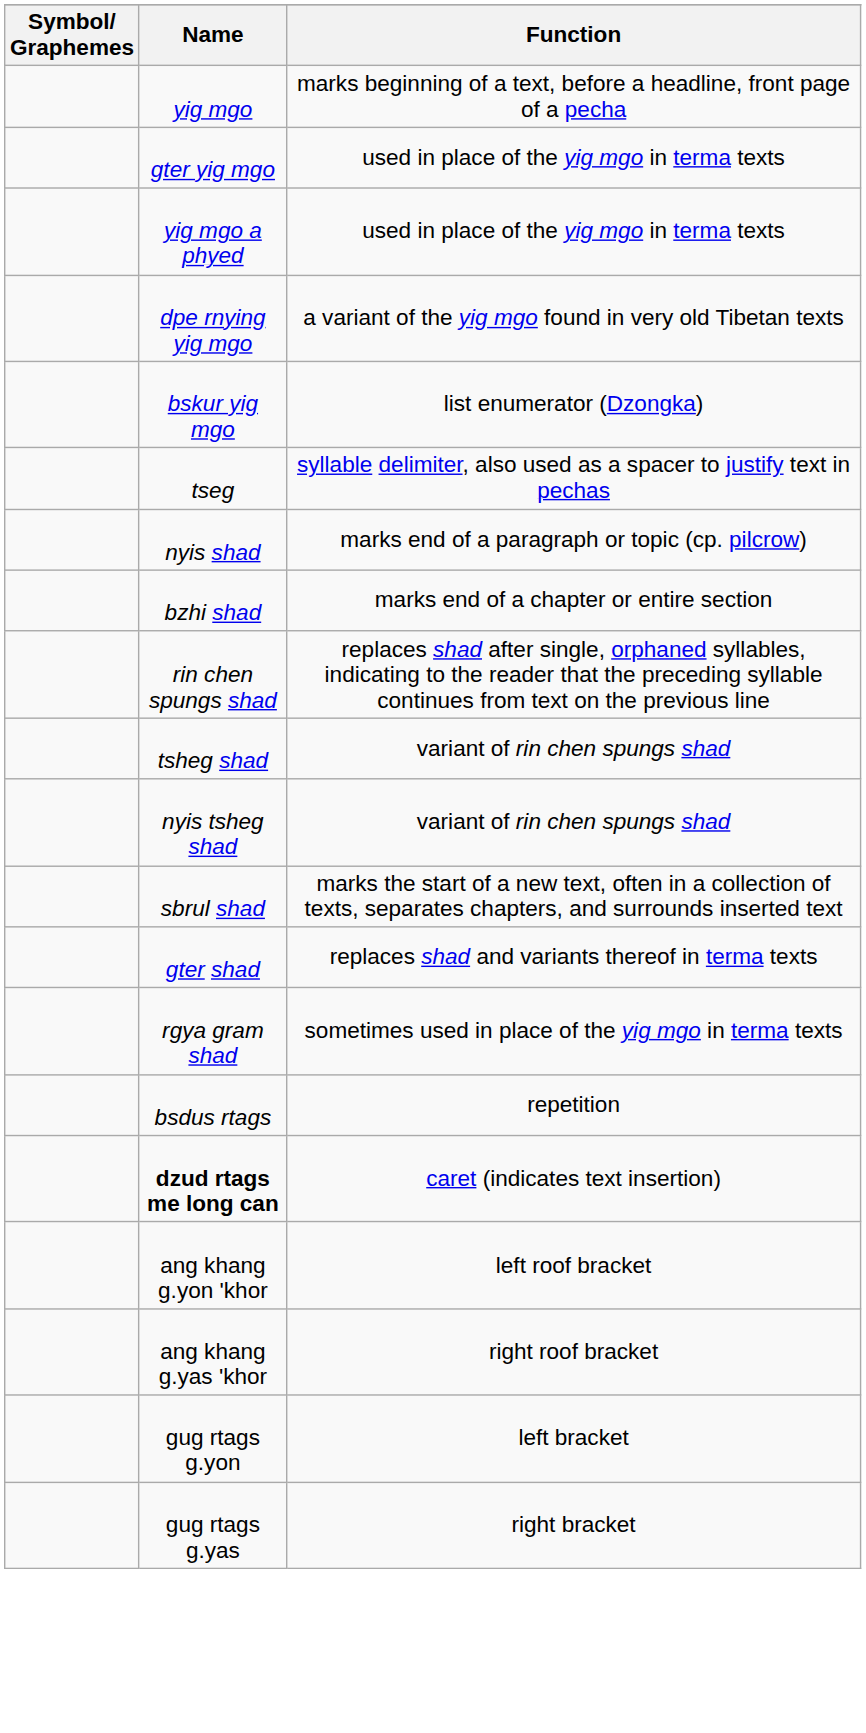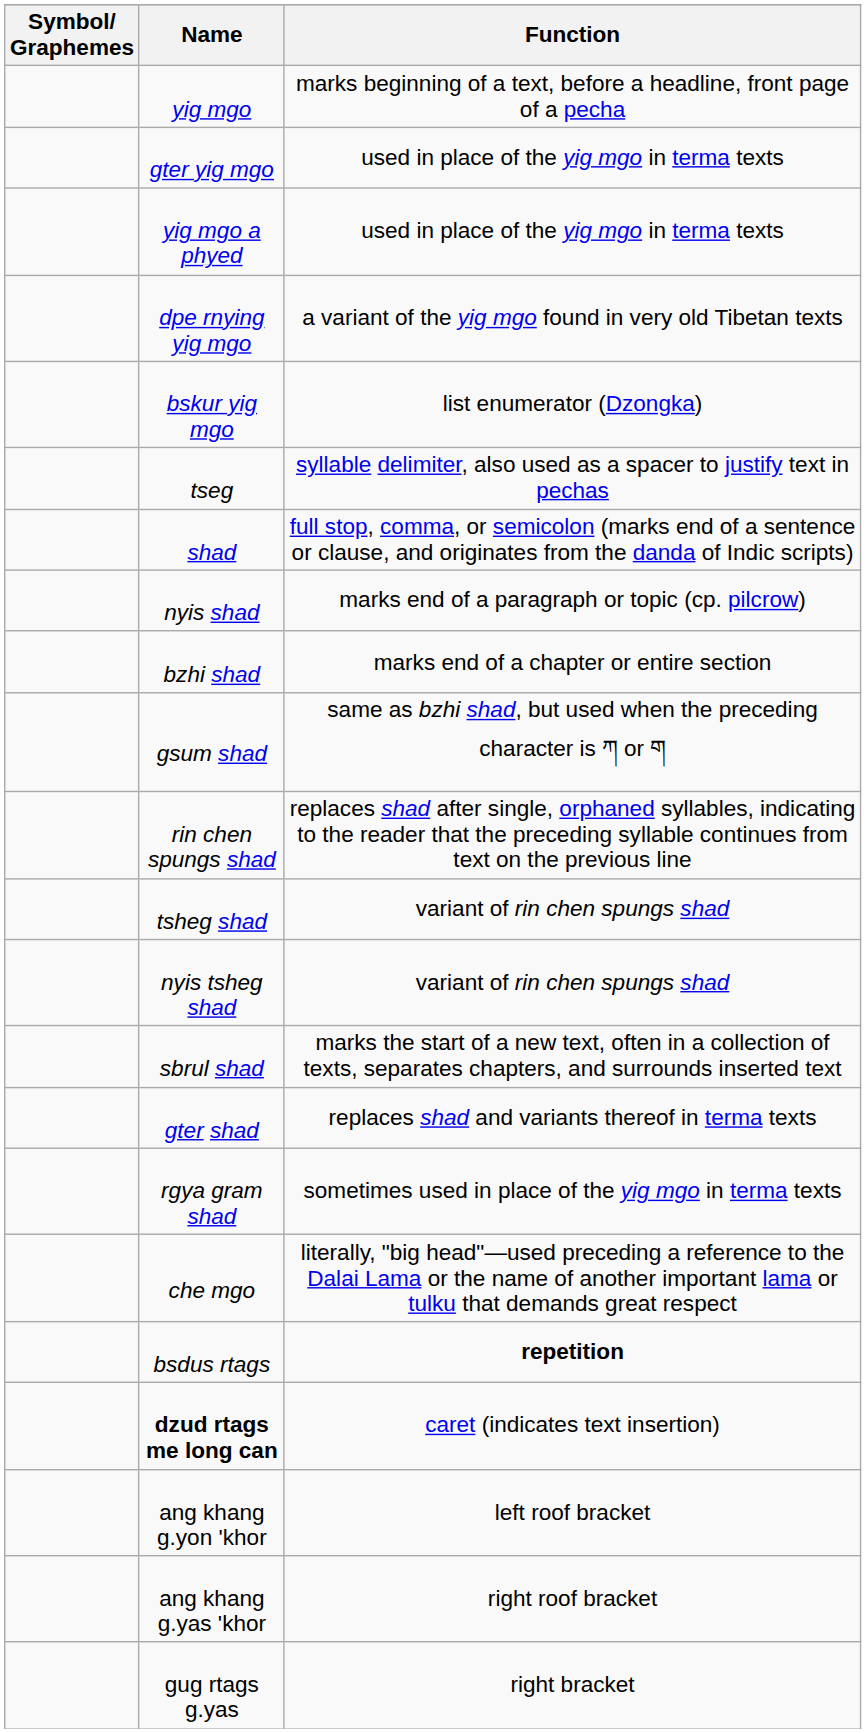 <table class="wikitable">
 <tr>
 </tr>
 <tr>
 <th>Symbol/<br>Graphemes</th>
 <th>Name</th>
 <th>Function</th>
 </tr>
 <tr style="text-align:center;">
 <td></td>
 <td><br><em><a href='#'>yig mgo</a></em></td>
 <td>marks beginning of a text, before a headline, front page of a <a href='#'>pecha</a></td>
 </tr>
 <tr style="text-align:center;">
 <td></td>
 <td><br><em><a href='#'>gter yig mgo</a></em></td>
 <td>used in place of the <em><a href='#'>yig mgo</a></em> in <a href='#'>terma</a> texts</td>
 </tr>
 <tr style="text-align:center;">
 <td></td>
 <td><br><em><a href='#'>yig mgo a phyed</a></em></td>
 <td>used in place of the <em><a href='#'>yig mgo</a></em> in <a href='#'>terma</a> texts</td>
 </tr>
 <tr style="text-align:center;">
 <td></td>
 <td><br><em><a href='#'>dpe rnying yig mgo</a></em></td>
 <td>a variant of the <em><a href='#'>yig mgo</a></em> found in very old Tibetan texts</td>
 </tr>
 <tr style="text-align:center;">
 <td></td>
 <td><br><em><a href='#'>bskur yig mgo</a></em></td>
 <td>list enumerator (<a href='#'>Dzongka</a>)</td>
 </tr>
 <tr style="text-align:center;">
 <td></td>
 <td><br><em>tseg</em></td>
 <td><a href='#'>syllable</a> <a href='#'>delimiter</a>, also used as a spacer to <a href='#'>justify</a> text in <a href='#'>pechas</a></td>
 </tr>
 <tr style="text-align:center;">
 <td></td>
+<td><br><em><a href='#'>shad</a></em></td>
+<td><a href='#'>full stop</a>, <a href='#'>comma</a>, or <a href='#'>semicolon</a> (marks end of a sentence or clause, and originates from the <a href='#'>danda</a> of Indic scripts)</td>
+</tr>
+<tr style="text-align:center;">
+<td></td>
 <td><br><em>nyis <a href='#'>shad</a></em></td>
 <td>marks end of a paragraph or topic (cp. <a href='#'>pilcrow</a>)</td>
 </tr>
 <tr style="text-align:center;">
 <td></td>
 <td><br><em>bzhi <a href='#'>shad</a></em></td>
 <td>marks end of a chapter or entire section</td>
+</tr>
+<tr style="text-align:center;">
+<td></td>
+<td><br><em>gsum <a href='#'>shad</a></em></td>
+<td>same as <em>bzhi <a href='#'>shad</a></em>, but used when the preceding character is ཀ or ག</td>
 </tr>
 <tr style="text-align:center;">
 <td></td>
 <td><br><em>rin chen spungs <a href='#'>shad</a></em></td>
 <td>replaces <em><a href='#'>shad</a></em> after single, <a href='#'>orphaned</a> syllables, indicating to the reader that the preceding syllable continues from text on the previous line</td>
 </tr>
 <tr style="text-align:center;">
 <td></td>
 <td><br><em>tsheg <a href='#'>shad</a></em></td>
 <td>variant of <em>rin chen spungs <a href='#'>shad</a></em></td>
 </tr>
 <tr style="text-align:center;">
 <td></td>
 <td><br><em>nyis tsheg <a href='#'>shad</a></em></td>
 <td>variant of <em>rin chen spungs <a href='#'>shad</a></em></td>
 </tr>
 <tr style="text-align:center;">
 <td></td>
 <td><br><em>sbrul <a href='#'>shad</a></em></td>
 <td>marks the start of a new text, often in a collection of texts, separates chapters, and surrounds inserted text</td>
 </tr>
 <tr style="text-align:center;">
 <td></td>
 <td><br><em><a href='#'>gter</a> <a href='#'>shad</a></em></td>
 <td>replaces <em><a href='#'>shad</a></em> and variants thereof in <a href='#'>terma</a> texts</td>
 </tr>
 <tr style="text-align:center;">
 <td></td>
 <td><br><em>rgya gram <a href='#'>shad</a></em></td>
 <td>sometimes used in place of the <em><a href='#'>yig mgo</a></em> in <a href='#'>terma</a> texts</td>
 </tr>
 <tr style="text-align:center;">
 <td></td>
+<td><br><em>che mgo</em></td>
+<td>literally, "big head"—used preceding a reference to the <a href='#'>Dalai Lama</a> or the name of another important <a href='#'>lama</a> or <a href='#'>tulku</a> that demands great respect</td>
+</tr>
+<tr style="text-align:center;">
+<td></td>
 <td><br><em>bsdus rtags</em></td>
-<td>repetition</td>
+<td><strong>repetition</strong></td>
 </tr>
 <tr style="text-align:center;">
 <td></td>
 <td><br><strong>dzud rtags me long can<em></td>
 <td><a href='#'>caret</a> (indicates text insertion)</td>
 </tr>
 <tr style="text-align:center;">
 <td></td>
 <td><br></em>ang khang g.yon 'khor<em></td>
 <td>left roof bracket</td>
 </tr>
 <tr style="text-align:center;">
 <td></td>
 <td><br></em>ang khang g.yas 'khor<em></td>
 <td>right roof bracket</td>
 </tr>
 <tr style="text-align:center;">
 <td></td>
-<td><br></em>gug rtags g.yon<em></td>
-<td>left bracket</td>
-</tr>
-<tr style="text-align:center;">
-<td></td>
 <td><br></em>gug rtags g.yas<em></td>
 <td>right bracket</td>
 </tr>
 </table>
